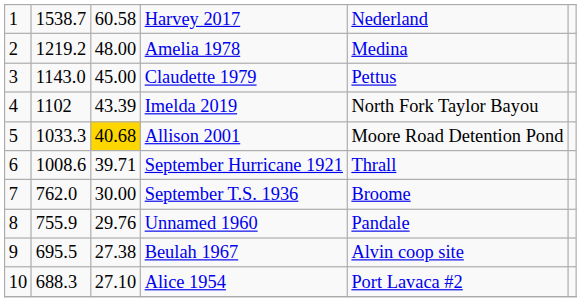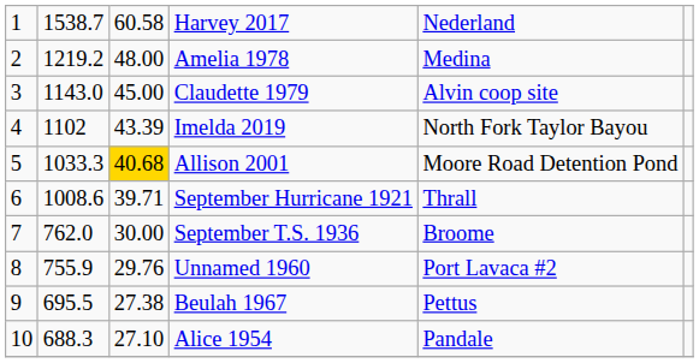 <table class="wikitable">
 <tr>
 <td>1</td>
 <td>1538.7</td>
 <td>60.58</td>
 <td><a href='#'>Harvey 2017</a></td>
 <td><a href='#'>Nederland</a></td>
 <td></td>
 </tr>
 <tr>
 <td>2</td>
 <td>1219.2</td>
 <td>48.00</td>
 <td><a href='#'>Amelia 1978</a></td>
 <td><a href='#'>Medina</a></td>
 <td></td>
 </tr>
 <tr>
 <td>3</td>
 <td>1143.0</td>
 <td>45.00</td>
 <td><a href='#'>Claudette 1979</a></td>
-<td><a href='#'>Pettus</a></td>
+<td><a href='#'>Alvin coop site</a></td>
 <td></td>
 </tr>
 <tr>
 <td>4</td>
 <td>1102</td>
 <td>43.39</td>
 <td><a href='#'>Imelda 2019</a></td>
 <td>North Fork Taylor Bayou</td>
 <td></td>
 </tr>
 <tr>
 <td>5</td>
 <td>1033.3</td>
 <td style="background: gold;">40.68</td>
 <td><a href='#'>Allison 2001</a></td>
 <td>Moore Road Detention Pond</td>
 <td></td>
 </tr>
 <tr>
 <td>6</td>
 <td>1008.6</td>
 <td>39.71</td>
 <td><a href='#'>September Hurricane 1921</a></td>
 <td><a href='#'>Thrall</a></td>
 <td></td>
 </tr>
 <tr>
 <td>7</td>
 <td>762.0</td>
 <td>30.00</td>
 <td><a href='#'>September T.S. 1936</a></td>
 <td><a href='#'>Broome</a></td>
 <td></td>
 </tr>
 <tr>
 <td>8</td>
 <td>755.9</td>
 <td>29.76</td>
 <td><a href='#'>Unnamed 1960</a></td>
-<td><a href='#'>Pandale</a></td>
+<td><a href='#'>Port Lavaca #2</a></td>
 <td></td>
 </tr>
 <tr>
 <td>9</td>
 <td>695.5</td>
 <td>27.38</td>
 <td><a href='#'>Beulah 1967</a></td>
-<td><a href='#'>Alvin coop site</a></td>
+<td><a href='#'>Pettus</a></td>
 <td></td>
 </tr>
 <tr>
 <td>10</td>
 <td>688.3</td>
 <td>27.10</td>
 <td><a href='#'>Alice 1954</a></td>
-<td><a href='#'>Port Lavaca #2</a></td>
+<td><a href='#'>Pandale</a></td>
 <td></td>
 </tr>
 <tr>
 </tr>
 </table>
